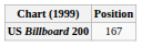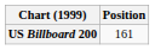 <table class="wikitable plainrowheaders" style="text-align:center">
 <tr>
 <th scope="col">Chart (1999)</th>
 <th scope="col">Position</th>
 </tr>
 <tr>
 <th scope="row">US <em>Billboard</em> 200</th>
-<td>167</td>
+<td>161</td>
 </tr>
 </table>
